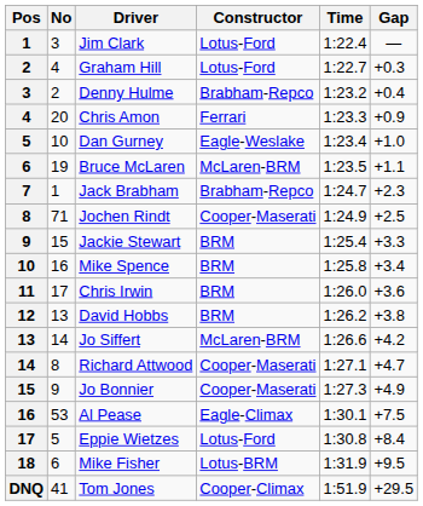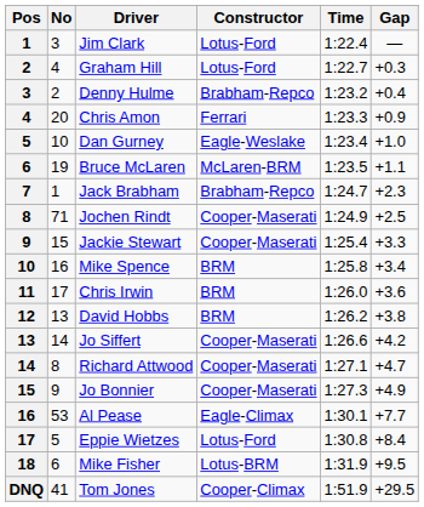 <table class="wikitable sortable" style="font-size: 95%">
 <tr>
 <th>Pos</th>
 <th>No</th>
 <th>Driver</th>
 <th>Constructor</th>
 <th>Time</th>
 <th>Gap</th>
 </tr>
 <tr>
 <th>1</th>
 <td>3</td>
 <td> <a href='#'>Jim Clark</a></td>
 <td><a href='#'>Lotus</a>-<a href='#'>Ford</a></td>
 <td>1:22.4</td>
 <td align="center">—</td>
 </tr>
 <tr>
 <th>2</th>
 <td>4</td>
 <td> <a href='#'>Graham Hill</a></td>
 <td><a href='#'>Lotus</a>-<a href='#'>Ford</a></td>
 <td>1:22.7</td>
 <td>+0.3</td>
 </tr>
 <tr>
 <th>3</th>
 <td>2</td>
 <td> <a href='#'>Denny Hulme</a></td>
 <td><a href='#'>Brabham</a>-<a href='#'>Repco</a></td>
 <td>1:23.2</td>
 <td>+0.4</td>
 </tr>
 <tr>
 <th>4</th>
 <td>20</td>
 <td> <a href='#'>Chris Amon</a></td>
 <td><a href='#'>Ferrari</a></td>
 <td>1:23.3</td>
 <td>+0.9</td>
 </tr>
 <tr>
 <th>5</th>
 <td>10</td>
 <td> <a href='#'>Dan Gurney</a></td>
 <td><a href='#'>Eagle</a>-<a href='#'>Weslake</a></td>
 <td>1:23.4</td>
 <td>+1.0</td>
 </tr>
 <tr>
 <th>6</th>
 <td>19</td>
 <td> <a href='#'>Bruce McLaren</a></td>
 <td><a href='#'>McLaren</a>-<a href='#'>BRM</a></td>
 <td>1:23.5</td>
 <td>+1.1</td>
 </tr>
 <tr>
 <th>7</th>
 <td>1</td>
 <td> <a href='#'>Jack Brabham</a></td>
 <td><a href='#'>Brabham</a>-<a href='#'>Repco</a></td>
 <td>1:24.7</td>
 <td>+2.3</td>
 </tr>
 <tr>
 <th>8</th>
 <td>71</td>
 <td> <a href='#'>Jochen Rindt</a></td>
 <td><a href='#'>Cooper</a>-<a href='#'>Maserati</a></td>
 <td>1:24.9</td>
 <td>+2.5</td>
 </tr>
 <tr>
 <th>9</th>
 <td>15</td>
 <td> <a href='#'>Jackie Stewart</a></td>
-<td><a href='#'>BRM</a></td>
+<td><a href='#'>Cooper</a>-<a href='#'>Maserati</a></td>
 <td>1:25.4</td>
 <td>+3.3</td>
 </tr>
 <tr>
 <th>10</th>
 <td>16</td>
 <td> <a href='#'>Mike Spence</a></td>
 <td><a href='#'>BRM</a></td>
 <td>1:25.8</td>
 <td>+3.4</td>
 </tr>
 <tr>
 <th>11</th>
 <td>17</td>
 <td> <a href='#'>Chris Irwin</a></td>
 <td><a href='#'>BRM</a></td>
 <td>1:26.0</td>
 <td>+3.6</td>
 </tr>
 <tr>
 <th>12</th>
 <td>13</td>
 <td> <a href='#'>David Hobbs</a></td>
 <td><a href='#'>BRM</a></td>
 <td>1:26.2</td>
 <td>+3.8</td>
 </tr>
 <tr>
 <th>13</th>
 <td>14</td>
 <td> <a href='#'>Jo Siffert</a></td>
-<td><a href='#'>McLaren</a>-<a href='#'>BRM</a></td>
+<td><a href='#'>Cooper</a>-<a href='#'>Maserati</a></td>
 <td>1:26.6</td>
 <td>+4.2</td>
 </tr>
 <tr>
 <th>14</th>
 <td>8</td>
 <td> <a href='#'>Richard Attwood</a></td>
 <td><a href='#'>Cooper</a>-<a href='#'>Maserati</a></td>
 <td>1:27.1</td>
 <td>+4.7</td>
 </tr>
 <tr>
 <th>15</th>
 <td>9</td>
 <td> <a href='#'>Jo Bonnier</a></td>
 <td><a href='#'>Cooper</a>-<a href='#'>Maserati</a></td>
 <td>1:27.3</td>
 <td>+4.9</td>
 </tr>
 <tr>
 <th>16</th>
 <td>53</td>
 <td> <a href='#'>Al Pease</a></td>
 <td><a href='#'>Eagle</a>-<a href='#'>Climax</a></td>
 <td>1:30.1</td>
-<td>+7.5</td>
+<td>+7.7</td>
 </tr>
 <tr>
 <th>17</th>
 <td>5</td>
 <td> <a href='#'>Eppie Wietzes</a></td>
 <td><a href='#'>Lotus</a>-<a href='#'>Ford</a></td>
 <td>1:30.8</td>
 <td>+8.4</td>
 </tr>
 <tr>
 <th>18</th>
 <td>6</td>
 <td> <a href='#'>Mike Fisher</a></td>
 <td><a href='#'>Lotus</a>-<a href='#'>BRM</a></td>
 <td>1:31.9</td>
 <td>+9.5</td>
 </tr>
 <tr>
 <th>DNQ</th>
 <td>41</td>
 <td> <a href='#'>Tom Jones</a></td>
 <td><a href='#'>Cooper</a>-<a href='#'>Climax</a></td>
 <td>1:51.9</td>
 <td>+29.5</td>
 </tr>
 </table>
